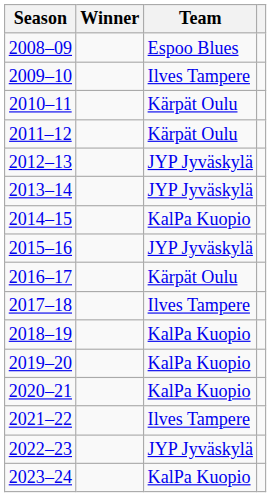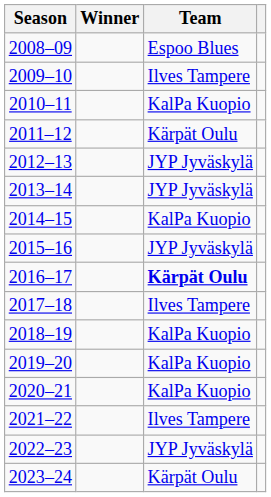 <table class="wikitable sortable">
 <tr>
 <th>Season</th>
 <th>Winner</th>
 <th>Team</th>
 <th></th>
 </tr>
 <tr>
 <td align="center"><a href='#'>2008–09</a></td>
 <td></td>
 <td><a href='#'>Espoo Blues</a></td>
 <td align="center"></td>
 </tr>
 <tr>
 <td align="center"><a href='#'>2009–10</a></td>
 <td></td>
 <td><a href='#'>Ilves Tampere</a></td>
 <td align="center"></td>
 </tr>
 <tr>
 <td align="center"><a href='#'>2010–11</a></td>
 <td></td>
-<td><a href='#'>Kärpät Oulu</a></td>
+<td><a href='#'>KalPa Kuopio</a></td>
 <td align="center"></td>
 </tr>
 <tr>
 <td align="center"><a href='#'>2011–12</a></td>
 <td></td>
 <td><a href='#'>Kärpät Oulu</a></td>
 <td align="center"></td>
 </tr>
 <tr>
 <td align="center"><a href='#'>2012–13</a></td>
 <td></td>
 <td><a href='#'>JYP Jyväskylä</a></td>
 <td align="center"></td>
 </tr>
 <tr>
 <td align="center"><a href='#'>2013–14</a></td>
 <td></td>
 <td><a href='#'>JYP Jyväskylä</a></td>
 <td align="center"></td>
 </tr>
 <tr>
 <td align="center"><a href='#'>2014–15</a></td>
 <td></td>
 <td><a href='#'>KalPa Kuopio</a></td>
 <td align="center"></td>
 </tr>
 <tr>
 <td align="center"><a href='#'>2015–16</a></td>
 <td></td>
 <td><a href='#'>JYP Jyväskylä</a></td>
 <td align="center"></td>
 </tr>
 <tr>
 <td align="center"><a href='#'>2016–17</a></td>
 <td></td>
-<td><a href='#'>Kärpät Oulu</a></td>
+<td><strong><a href='#'>Kärpät Oulu</a></strong></td>
 <td align="center"></td>
 </tr>
 <tr>
 <td align="center"><a href='#'>2017–18</a></td>
 <td></td>
 <td><a href='#'>Ilves Tampere</a></td>
 <td align="center"></td>
 </tr>
 <tr>
 <td align="center"><a href='#'>2018–19</a></td>
 <td></td>
 <td><a href='#'>KalPa Kuopio</a></td>
 <td align="center"></td>
 </tr>
 <tr>
 <td align="center"><a href='#'>2019–20</a></td>
 <td></td>
 <td><a href='#'>KalPa Kuopio</a></td>
 <td align="center"></td>
 </tr>
 <tr>
 <td align="center"><a href='#'>2020–21</a></td>
 <td></td>
 <td><a href='#'>KalPa Kuopio</a></td>
 <td align="center"></td>
 </tr>
 <tr>
 <td align=center><a href='#'>2021–22</a></td>
 <td></td>
 <td><a href='#'>Ilves Tampere</a></td>
 <td align="center"></td>
 </tr>
 <tr>
 <td align=center><a href='#'>2022–23</a></td>
 <td></td>
 <td><a href='#'>JYP Jyväskylä</a></td>
 <td align="center"></td>
 </tr>
 <tr>
 <td align=center><a href='#'>2023–24</a></td>
 <td></td>
-<td><a href='#'>KalPa Kuopio</a></td>
+<td><a href='#'>Kärpät Oulu</a></td>
 <td align="center"></td>
 </tr>
 </table>
